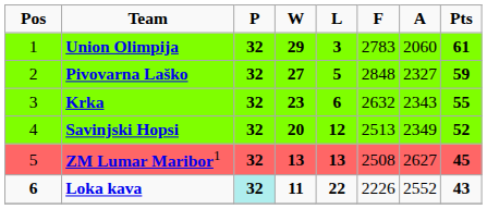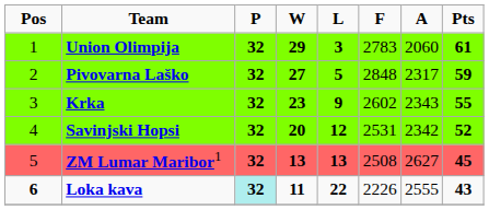 <table class="wikitable sortable" style="text-align: center; font-size:95%">
 <tr>
 <td width="44"><strong>Pos</strong></td>
 <td width="148"><strong>Team</strong></td>
 <td width="30"><strong>P</strong></td>
 <td width="30"><strong>W</strong></td>
 <td width="30"><strong>L</strong></td>
 <td width="30"><strong>F</strong></td>
 <td width="30"><strong>A</strong></td>
 <td width="30"><strong>Pts</strong></td>
 </tr>
 <tr bgcolor="7fff00">
 <td>1</td>
 <td align="left"><strong><a href='#'>Union Olimpija</a></strong></td>
 <td><strong>32</strong></td>
 <td><strong>29</strong></td>
 <td><strong>3</strong></td>
 <td>2783</td>
 <td>2060</td>
 <td><strong>61</strong></td>
 </tr>
 <tr bgcolor="7fff00">
 <td>2</td>
 <td align="left"><strong><a href='#'>Pivovarna Laško</a></strong></td>
 <td><strong>32</strong></td>
 <td><strong>27</strong></td>
 <td><strong>5</strong></td>
 <td>2848</td>
-<td>2327</td>
+<td>2317</td>
 <td><strong>59</strong></td>
 </tr>
 <tr bgcolor="7fff00">
 <td>3</td>
 <td align="left"><strong><a href='#'>Krka</a></strong></td>
 <td><strong>32</strong></td>
 <td><strong>23</strong></td>
-<td><strong>6</strong></td>
-<td>2632</td>
+<td><strong>9</strong></td>
+<td>2602</td>
 <td>2343</td>
 <td><strong>55</strong></td>
 </tr>
 <tr bgcolor="7fff00">
 <td>4</td>
 <td align="left"><strong><a href='#'>Savinjski Hopsi</a></strong></td>
 <td><strong>32</strong></td>
 <td><strong>20</strong></td>
 <td><strong>12</strong></td>
-<td>2513</td>
-<td>2349</td>
+<td>2531</td>
+<td>2342</td>
 <td><strong>52</strong></td>
 </tr>
 <tr bgcolor="#ff6666">
 <td>5</td>
 <td align="left"><strong><a href='#'>ZM Lumar Maribor</a></strong><sup>1</sup></td>
 <td><strong>32</strong></td>
 <td><strong>13</strong></td>
 <td><strong>13</strong></td>
 <td>2508</td>
 <td>2627</td>
 <td><strong>45</strong></td>
 </tr>
 <tr>
 <td><strong>6</strong></td>
 <td align="left"><strong><a href='#'>Loka kava</a></strong></td>
 <td style="background: paleturquoise;"><strong>32</strong></td>
 <td><strong>11</strong></td>
 <td><strong>22</strong></td>
 <td>2226</td>
-<td>2552</td>
+<td>2555</td>
 <td><strong>43</strong></td>
 </tr>
 <tr>
 </tr>
 </table>
